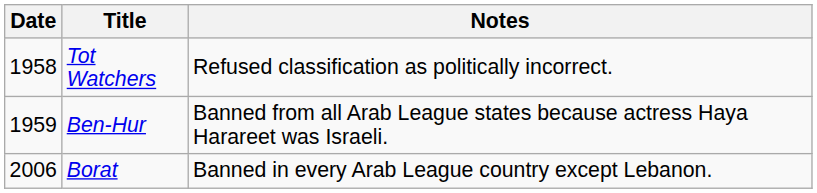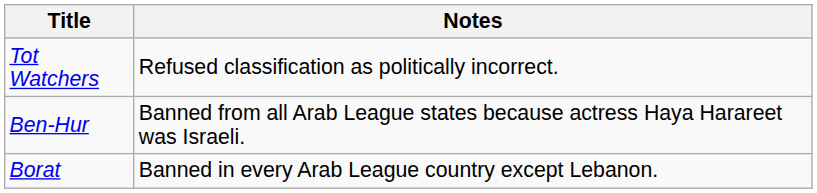 <table class="wikitable sortable">
 <tr>
-<th>Date</th>
 <th>Title</th>
 <th>Notes</th>
 </tr>
 <tr>
-<td>1958</td>
 <td><em><a href='#'>Tot Watchers</a></em></td>
 <td>Refused classification as politically incorrect.</td>
 </tr>
 <tr>
-<td>1959</td>
 <td><em><a href='#'>Ben-Hur</a></em></td>
 <td>Banned from all Arab League states because actress Haya Harareet was Israeli.</td>
 </tr>
 <tr>
-<td>2006</td>
 <td><em><a href='#'>Borat</a></em></td>
 <td>Banned in every Arab League country except Lebanon.</td>
 </tr>
 </table>
